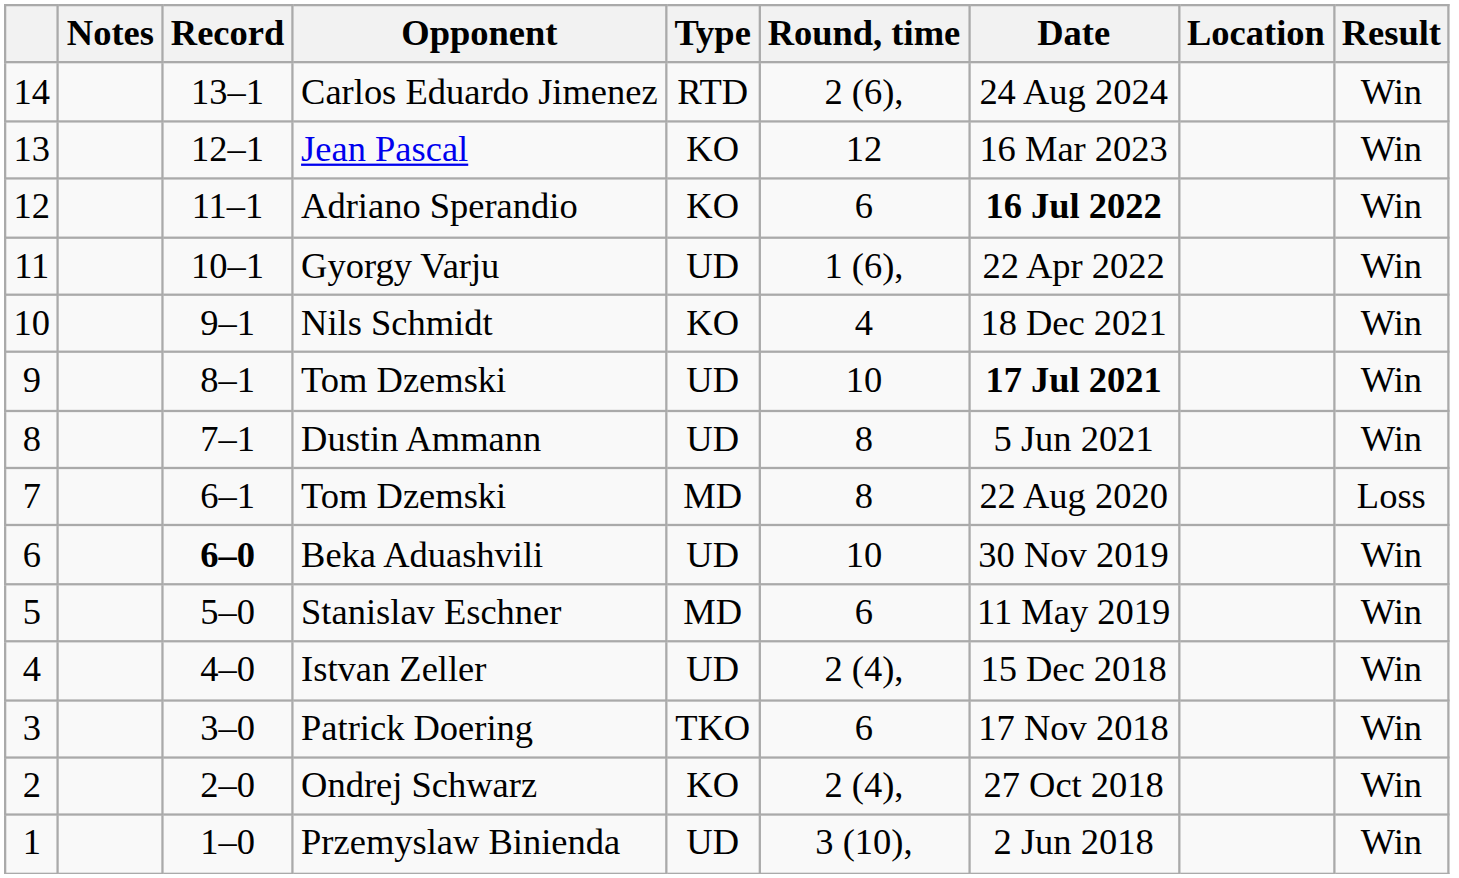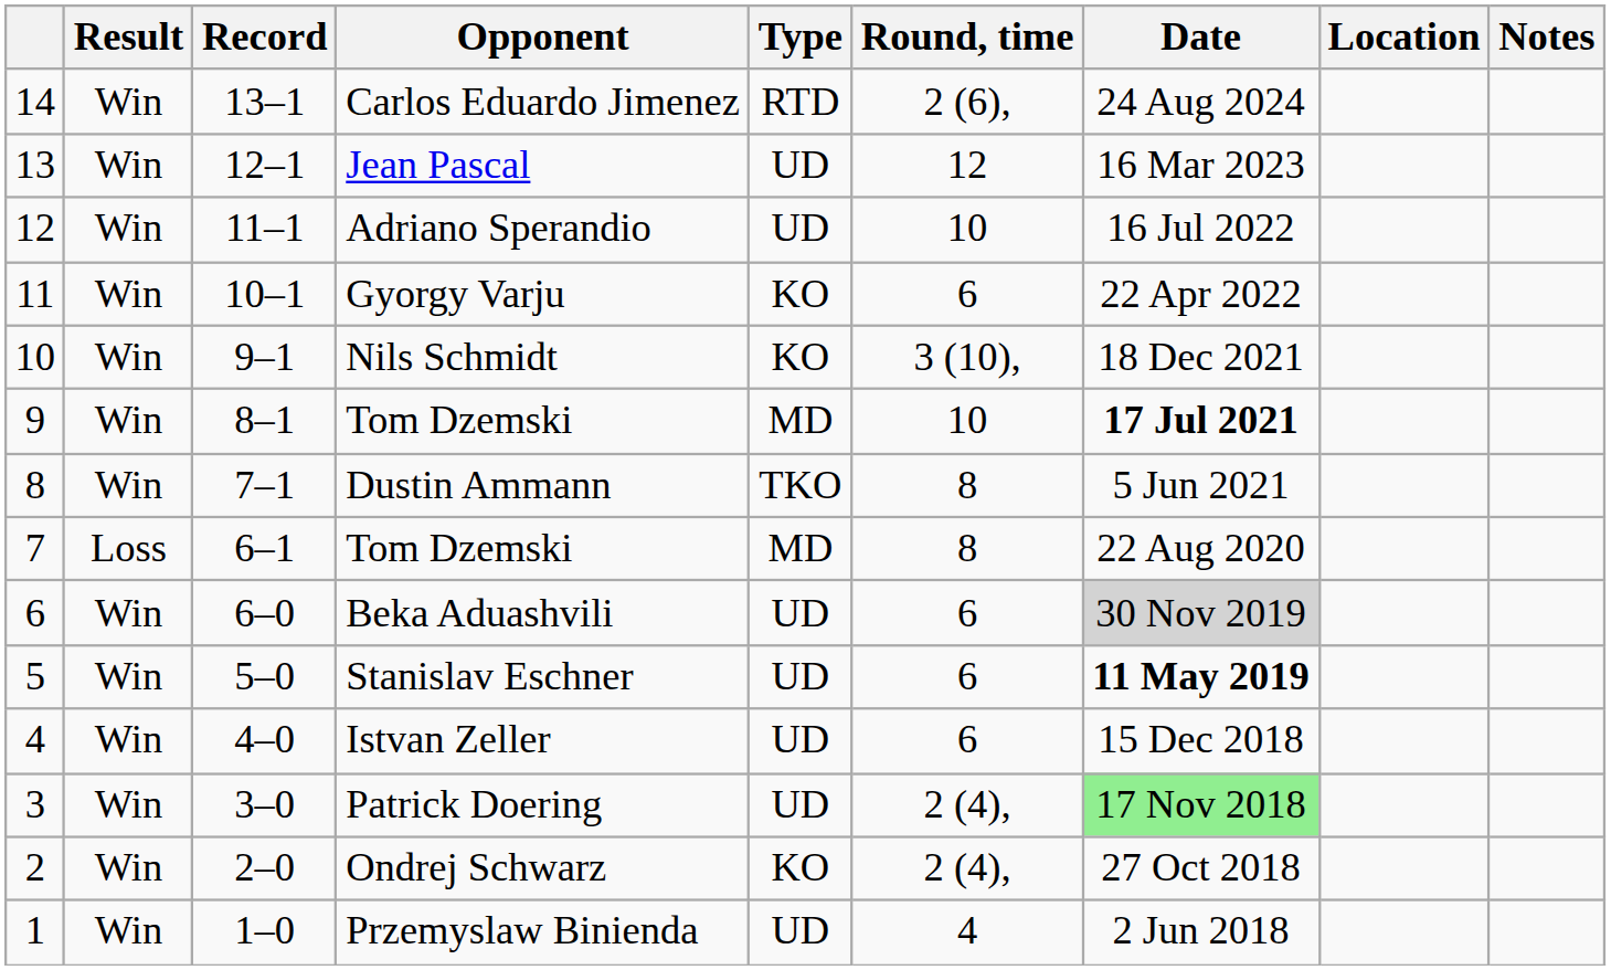 <table class="wikitable" style="text-align:center">
 <tr>
 <th></th>
-<th>Notes</th>
+<th>Result</th>
 <th>Record</th>
 <th>Opponent</th>
 <th>Type</th>
 <th>Round, time</th>
 <th>Date</th>
 <th>Location</th>
-<th>Result</th>
+<th>Notes</th>
 </tr>
 <tr>
 <td>14</td>
-<td></td>
+<td>Win</td>
 <td>13–1</td>
 <td style="text-align:left;">Carlos Eduardo Jimenez</td>
 <td>RTD</td>
 <td>2 (6), </td>
 <td>24 Aug 2024</td>
 <td style="text-align:left;"></td>
-<td>Win</td>
+<td></td>
 </tr>
 <tr>
 <td>13</td>
-<td></td>
+<td>Win</td>
 <td>12–1</td>
 <td style="text-align:left;"><a href='#'>Jean Pascal</a></td>
-<td>KO</td>
+<td>UD</td>
 <td>12</td>
 <td>16 Mar 2023</td>
 <td style="text-align:left;"></td>
-<td>Win</td>
+<td></td>
 </tr>
 <tr>
 <td>12</td>
-<td></td>
+<td>Win</td>
 <td>11–1</td>
 <td style="text-align:left;">Adriano Sperandio</td>
-<td>KO</td>
-<td>6</td>
-<td><strong>16 Jul 2022</strong></td>
+<td>UD</td>
+<td>10</td>
+<td>16 Jul 2022</td>
 <td style="text-align:left;"></td>
-<td>Win</td>
+<td></td>
 </tr>
 <tr>
 <td>11</td>
-<td></td>
+<td>Win</td>
 <td>10–1</td>
 <td style="text-align:left;">Gyorgy Varju</td>
-<td>UD</td>
-<td>1 (6), </td>
+<td>KO</td>
+<td>6</td>
 <td>22 Apr 2022</td>
 <td style="text-align:left;"></td>
-<td>Win</td>
+<td></td>
 </tr>
 <tr>
 <td>10</td>
-<td></td>
+<td>Win</td>
 <td>9–1</td>
 <td style="text-align:left;">Nils Schmidt</td>
 <td>KO</td>
-<td>4</td>
+<td>3 (10), </td>
 <td>18 Dec 2021</td>
 <td style="text-align:left;"></td>
-<td>Win</td>
+<td></td>
 </tr>
 <tr>
 <td>9</td>
-<td></td>
+<td>Win</td>
 <td>8–1</td>
 <td style="text-align:left;">Tom Dzemski</td>
-<td>UD</td>
+<td>MD</td>
 <td>10</td>
 <td><strong>17 Jul 2021</strong></td>
 <td style="text-align:left;"></td>
-<td>Win</td>
+<td></td>
 </tr>
 <tr>
 <td>8</td>
-<td></td>
+<td>Win</td>
 <td>7–1</td>
 <td style="text-align:left;">Dustin Ammann</td>
-<td>UD</td>
+<td>TKO</td>
 <td>8</td>
 <td>5 Jun 2021</td>
 <td style="text-align:left;"></td>
-<td>Win</td>
+<td></td>
 </tr>
 <tr>
 <td>7</td>
-<td></td>
+<td>Loss</td>
 <td>6–1</td>
 <td style="text-align:left;">Tom Dzemski</td>
 <td>MD</td>
 <td>8</td>
 <td>22 Aug 2020</td>
 <td style="text-align:left;"></td>
-<td>Loss</td>
+<td></td>
 </tr>
 <tr>
 <td>6</td>
-<td></td>
-<td><strong>6–0</strong></td>
+<td>Win</td>
+<td>6–0</td>
 <td style="text-align:left;">Beka Aduashvili</td>
 <td>UD</td>
-<td>10</td>
-<td>30 Nov 2019</td>
+<td>6</td>
+<td style="background: lightgrey;">30 Nov 2019</td>
 <td style="text-align:left;"></td>
-<td>Win</td>
+<td></td>
 </tr>
 <tr>
 <td>5</td>
-<td></td>
+<td>Win</td>
 <td>5–0</td>
 <td style="text-align:left;">Stanislav Eschner</td>
-<td>MD</td>
+<td>UD</td>
 <td>6</td>
-<td>11 May 2019</td>
+<td><strong>11 May 2019</strong></td>
 <td style="text-align:left;"></td>
-<td>Win</td>
+<td></td>
 </tr>
 <tr>
 <td>4</td>
-<td></td>
+<td>Win</td>
 <td>4–0</td>
 <td style="text-align:left;">Istvan Zeller</td>
 <td>UD</td>
-<td>2 (4), </td>
+<td>6</td>
 <td>15 Dec 2018</td>
 <td style="text-align:left;"></td>
-<td>Win</td>
+<td></td>
 </tr>
 <tr>
 <td>3</td>
-<td></td>
+<td>Win</td>
 <td>3–0</td>
 <td style="text-align:left;">Patrick Doering</td>
-<td>TKO</td>
-<td>6</td>
-<td>17 Nov 2018</td>
+<td>UD</td>
+<td>2 (4), </td>
+<td style="background: lightgreen;">17 Nov 2018</td>
 <td style="text-align:left;"></td>
-<td>Win</td>
+<td></td>
 </tr>
 <tr>
 <td>2</td>
-<td></td>
+<td>Win</td>
 <td>2–0</td>
 <td style="text-align:left;">Ondrej Schwarz</td>
 <td>KO</td>
 <td>2 (4), </td>
 <td>27 Oct 2018</td>
 <td style="text-align:left;"></td>
-<td>Win</td>
+<td></td>
 </tr>
 <tr>
 <td>1</td>
-<td></td>
+<td>Win</td>
 <td>1–0</td>
 <td style="text-align:left;">Przemyslaw Binienda</td>
 <td>UD</td>
-<td>3 (10), </td>
+<td>4</td>
 <td>2 Jun 2018</td>
 <td style="text-align:left;"></td>
-<td>Win</td>
+<td></td>
 </tr>
 </table>
